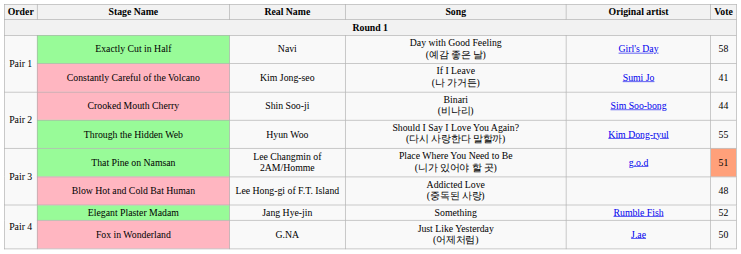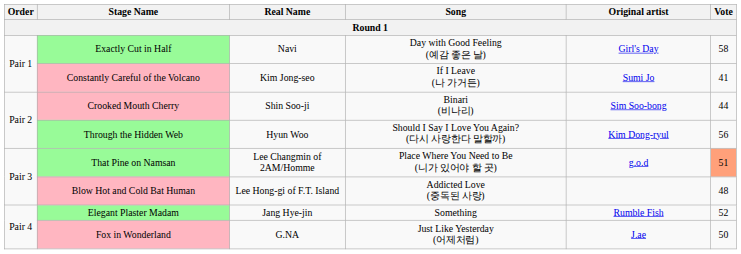 <table class="wikitable" style="text-align:center; width:95%;">
 <tr>
 <th style="width:1%;">Order</th>
 <th style="width:20%;">Stage Name</th>
 <th style="width:12%;">Real Name</th>
 <th style="width:23%;">Song</th>
 <th style="width:15%;">Original artist</th>
 <th style="width:1%;">Vote</th>
 </tr>
 <tr>
 <th colspan=6>Round 1</th>
 </tr>
 <tr>
 <td rowspan=2>Pair 1</td>
 <td bgcolor="palegreen">Exactly Cut in Half</td>
 <td>Navi</td>
 <td>Day with Good Feeling<br>(예감 좋은 날)</td>
 <td><a href='#'>Girl's Day</a></td>
 <td>58</td>
 </tr>
 <tr>
 <td bgcolor="lightpink">Constantly Careful of the Volcano</td>
 <td>Kim Jong-seo</td>
 <td>If I Leave<br>(나 가거든)</td>
 <td><a href='#'>Sumi Jo</a></td>
 <td>41</td>
 </tr>
 <tr>
 <td rowspan=2>Pair 2</td>
 <td bgcolor="lightpink">Crooked Mouth Cherry</td>
 <td>Shin Soo-ji</td>
 <td>Binari<br>(비나리)</td>
 <td><a href='#'>Sim Soo-bong</a></td>
 <td>44</td>
 </tr>
 <tr>
 <td bgcolor="palegreen">Through the Hidden Web</td>
 <td>Hyun Woo</td>
 <td>Should I Say I Love You Again?<br>(다시 사랑한다 말할까)</td>
 <td><a href='#'>Kim Dong-ryul</a></td>
-<td>55</td>
+<td>56</td>
 </tr>
 <tr>
 <td rowspan=2>Pair 3</td>
 <td bgcolor="palegreen">That Pine on Namsan</td>
 <td>Lee Changmin of 2AM/Homme</td>
 <td>Place Where You Need to Be<br>(니가 있어야 할 곳)</td>
 <td><a href='#'>g.o.d</a></td>
 <td style="background: lightsalmon;">51</td>
 </tr>
 <tr>
 <td bgcolor="lightpink">Blow Hot and Cold Bat Human</td>
 <td>Lee Hong-gi of F.T. Island</td>
 <td>Addicted Love<br>(중독된 사랑)</td>
 <td></td>
 <td>48</td>
 </tr>
 <tr>
 <td rowspan=2>Pair 4</td>
 <td bgcolor="palegreen">Elegant Plaster Madam</td>
 <td>Jang Hye-jin</td>
 <td>Something</td>
 <td><a href='#'>Rumble Fish</a></td>
 <td>52</td>
 </tr>
 <tr>
 <td bgcolor="lightpink">Fox in Wonderland</td>
 <td>G.NA</td>
 <td>Just Like Yesterday<br>(어제처럼)</td>
 <td><a href='#'>J.ae</a></td>
 <td>50</td>
 </tr>
 </table>
